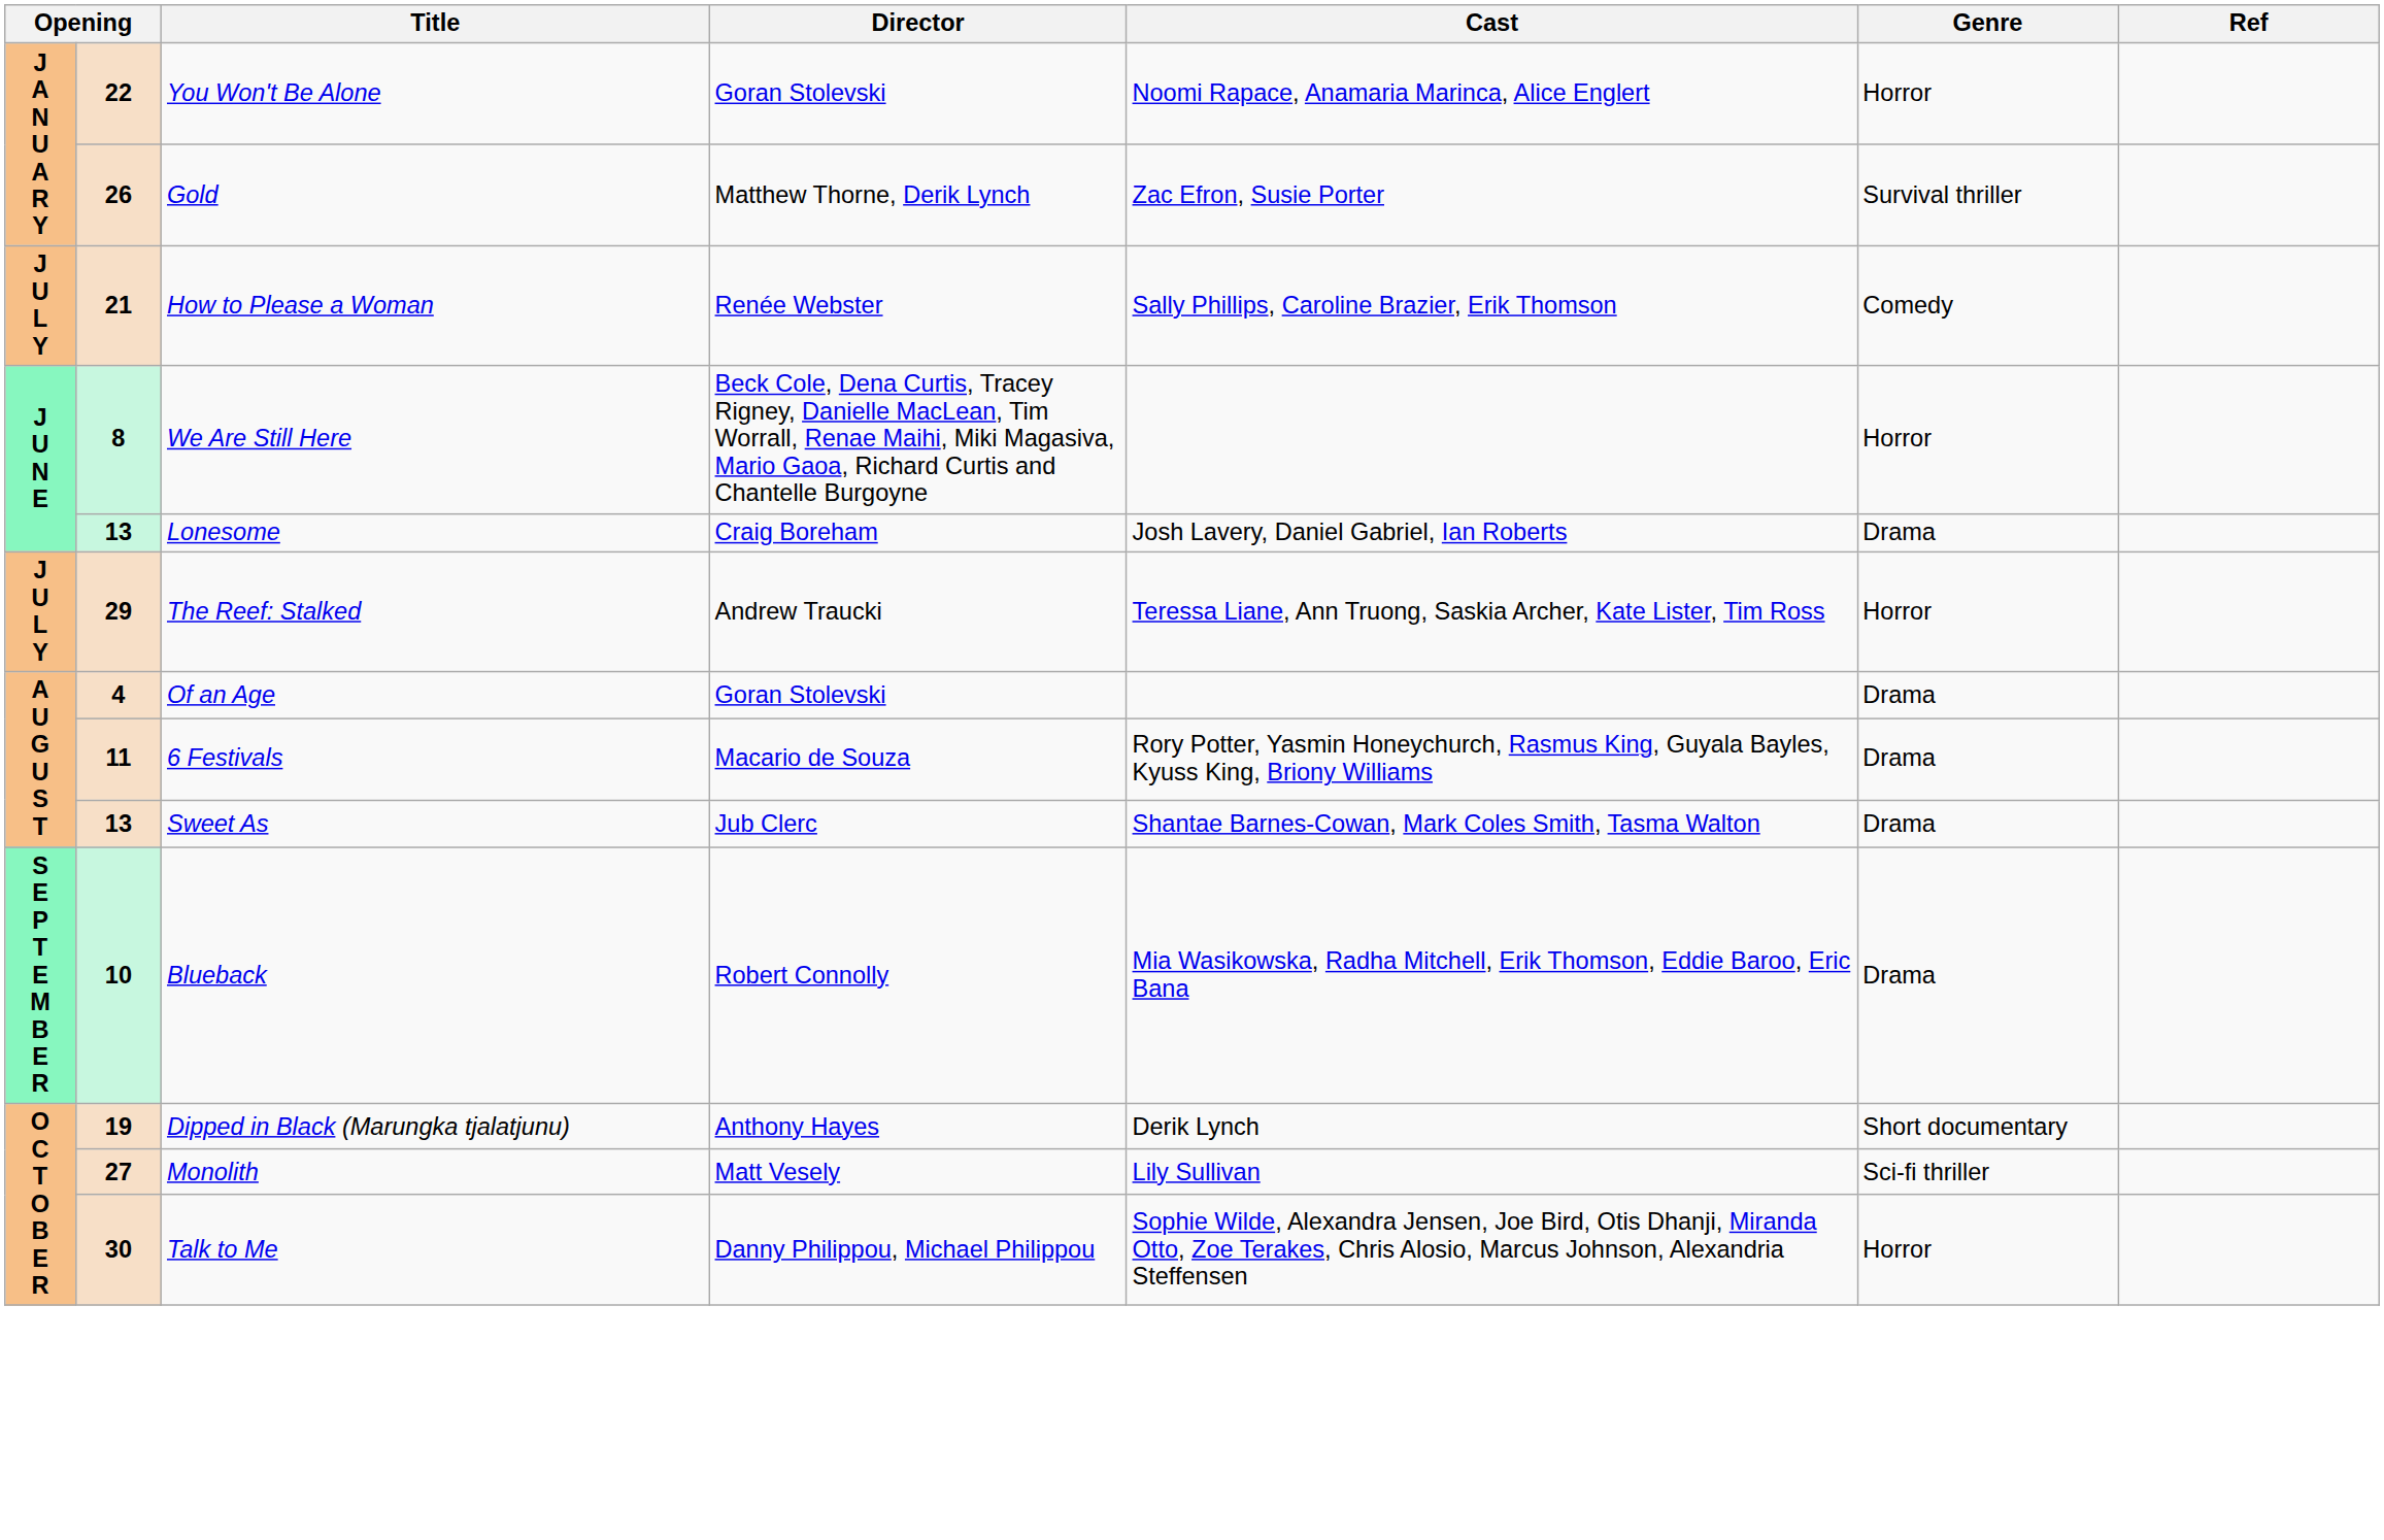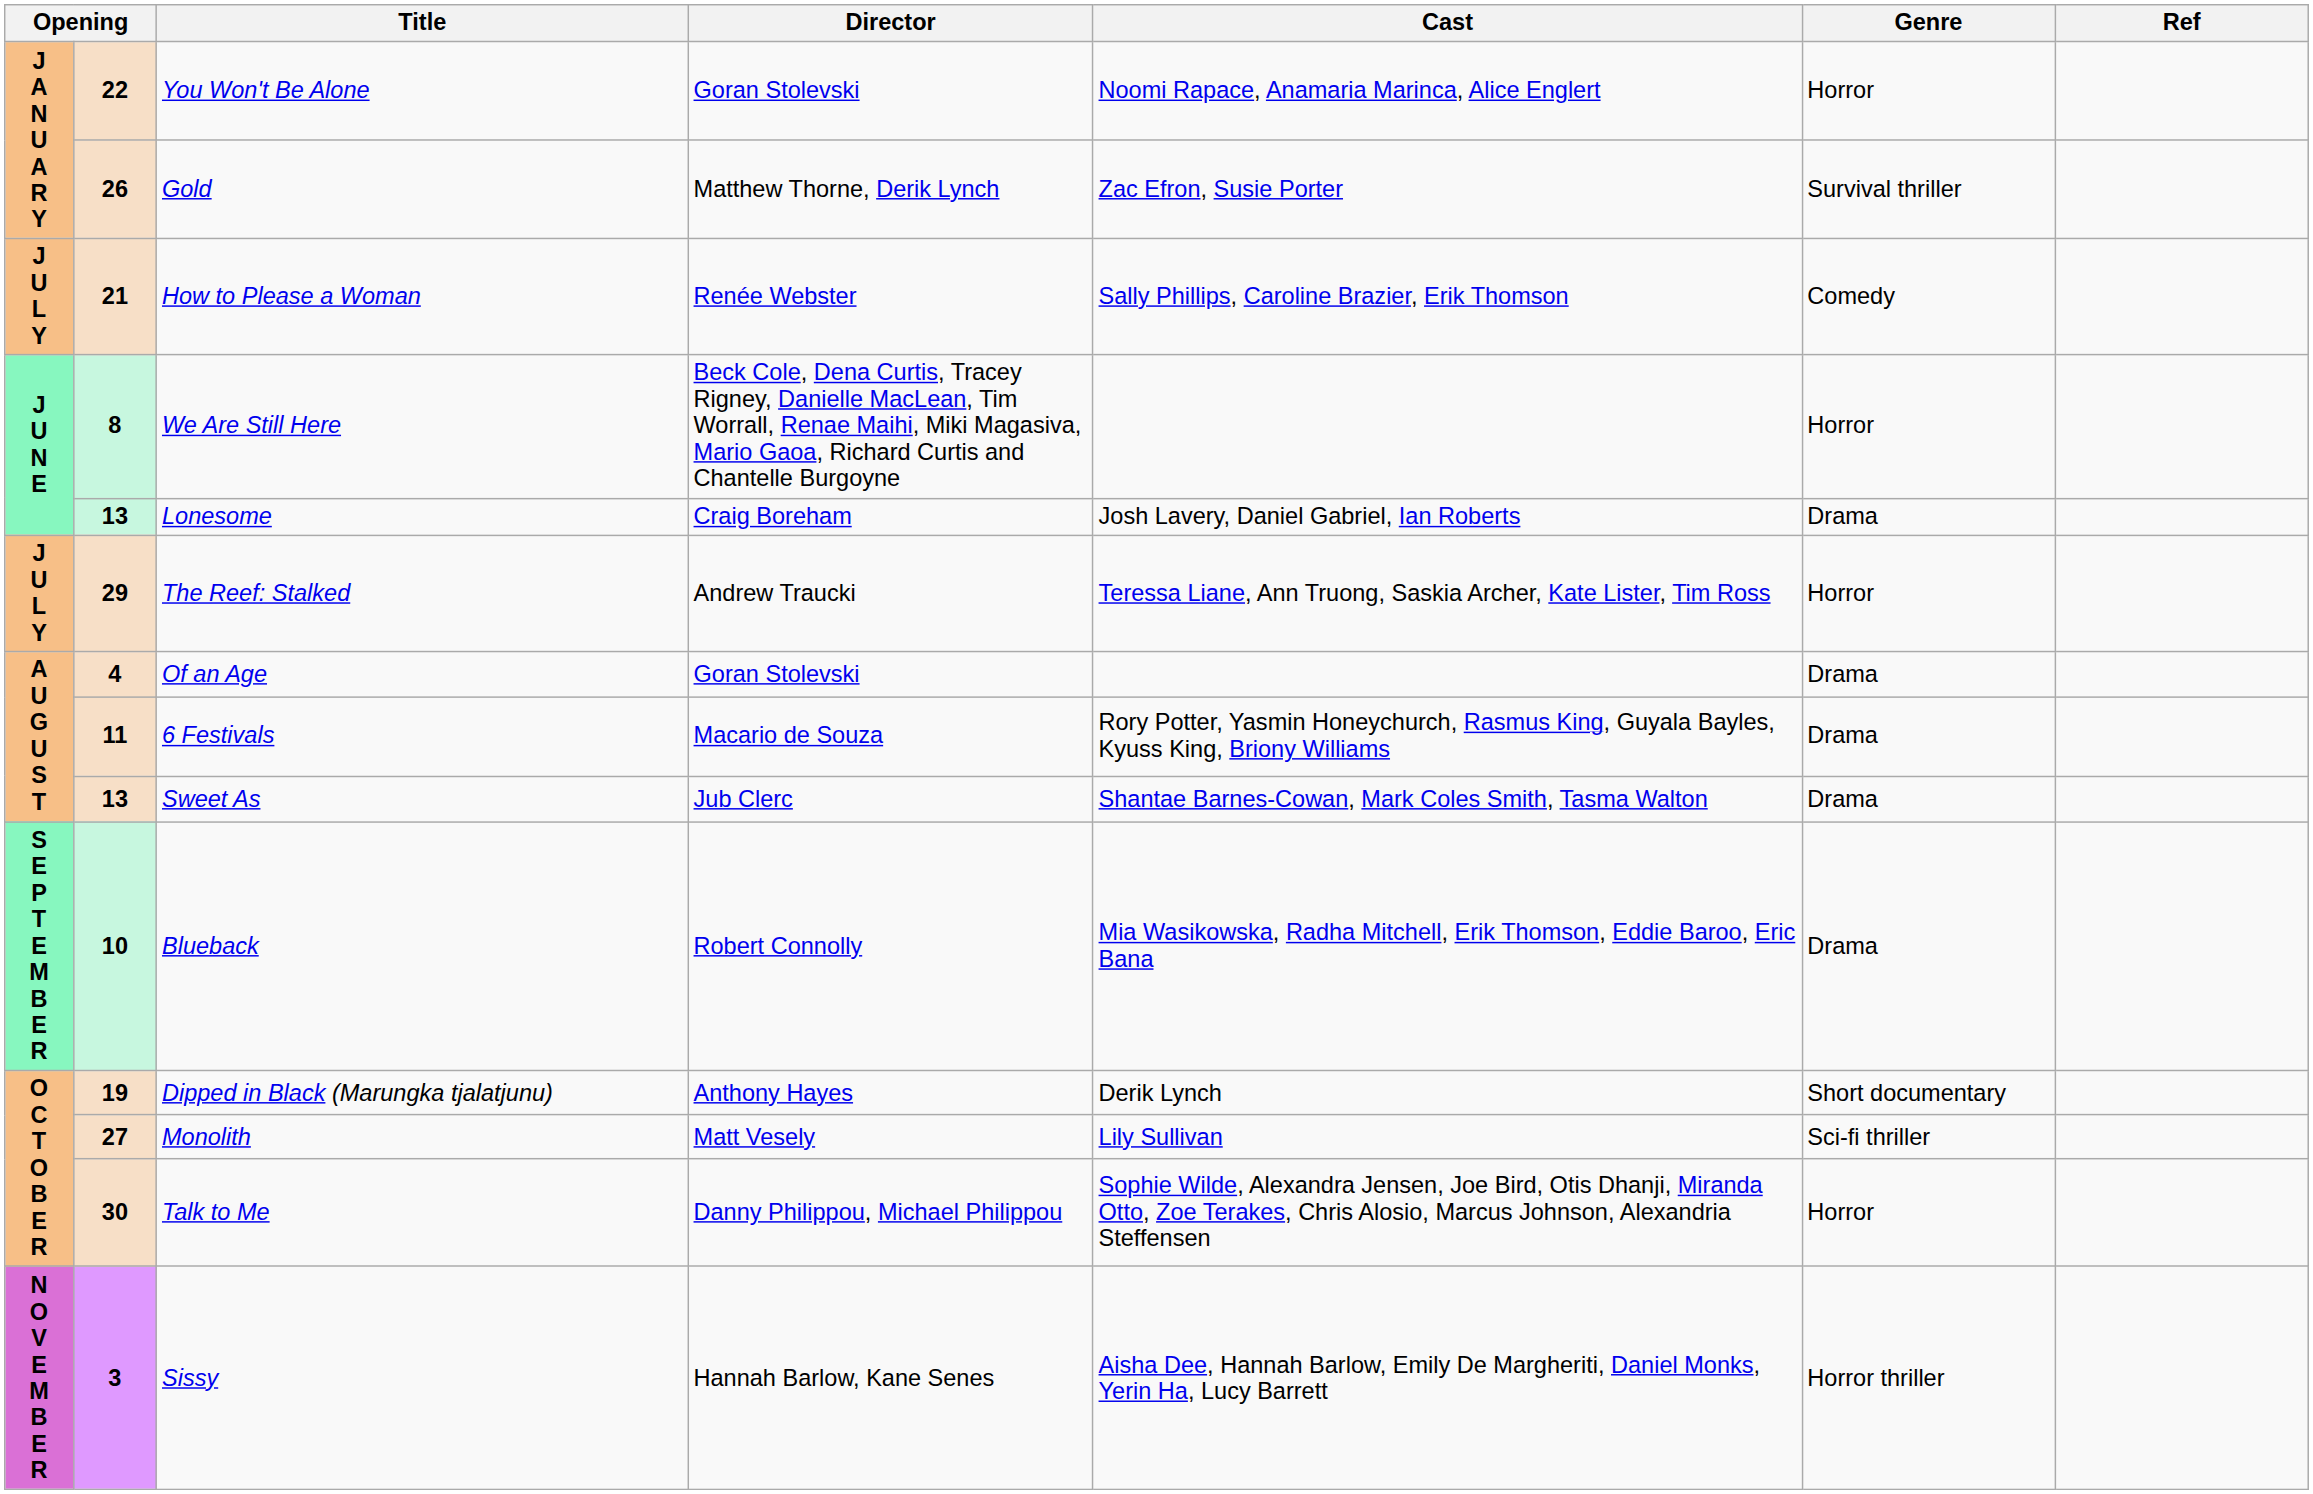 <table class="wikitable sortable">
 <tr>
 <th colspan="2" style="width:6%">Opening</th>
 <th width="21%">Title</th>
 <th width="16%">Director</th>
 <th width="28%">Cast</th>
 <th width="10%">Genre</th>
 <th width="10%">Ref</th>
 </tr>
 <tr>
 <th rowspan="2" style="text-align:center; background:#f7bf87">J<br>A<br>N<br>U<br>A<br>R<br>Y</th>
 <td style="text-align:center; background:#f7dfc7"><strong>22</strong></td>
 <td data-sort-value="Dry"><em><a href='#'>You Won't Be Alone</a></em></td>
 <td><a href='#'>Goran Stolevski</a></td>
 <td><a href='#'>Noomi Rapace</a>, <a href='#'>Anamaria Marinca</a>, <a href='#'>Alice Englert</a></td>
 <td>Horror</td>
 <td></td>
 </tr>
 <tr>
 <td style="text-align:center; background:#f7dfc7"><strong>26</strong></td>
 <td data-sort-value="Dry"><a href='#'><em>Gold</em></a></td>
 <td>Matthew Thorne, <a href='#'>Derik Lynch</a></td>
 <td><a href='#'>Zac Efron</a>, <a href='#'>Susie Porter</a></td>
 <td>Survival thriller</td>
 <td></td>
 </tr>
 <tr>
 <th rowspan="1" style="text-align:center; background:#f7bf87">J<br>U<br>L<br>Y</th>
 <td style="text-align:center; background:#f7dfc7"><strong>21</strong></td>
 <td data-sort-value="Dry"><em><a href='#'>How to Please a Woman</a></em></td>
 <td><a href='#'>Renée Webster</a></td>
 <td><a href='#'>Sally Phillips</a>, <a href='#'>Caroline Brazier</a>, <a href='#'>Erik Thomson</a></td>
 <td>Comedy</td>
 <td></td>
 </tr>
 <tr>
 <th rowspan="2" style="text-align:center; background:#87f7bf">J<br>U<br>N<br>E</th>
 <td style="text-align:center; background:#c7f7df"><strong>8</strong></td>
 <td><em><a href='#'>We Are Still Here</a></em></td>
 <td><a href='#'>Beck Cole</a>, <a href='#'>Dena Curtis</a>, Tracey Rigney, <a href='#'>Danielle MacLean</a>, Tim Worrall, <a href='#'>Renae Maihi</a>, Miki Magasiva, <a href='#'>Mario Gaoa</a>, Richard Curtis and Chantelle Burgoyne</td>
 <td></td>
 <td>Horror</td>
 <td></td>
 </tr>
 <tr>
 <td style="text-align:center; background:#c7f7df"><strong>13</strong></td>
 <td><em><a href='#'>Lonesome</a></em></td>
 <td><a href='#'>Craig Boreham</a></td>
 <td>Josh Lavery, Daniel Gabriel, <a href='#'>Ian Roberts</a></td>
 <td>Drama</td>
 <td></td>
 </tr>
 <tr>
 <th rowspan="1" style="text-align:center; background:#f7bf87">J<br>U<br>L<br>Y</th>
 <td rowspan="1" style="text-align:center; background:#f7dfc7"><strong>29</strong></td>
 <td><em><a href='#'>The Reef: Stalked</a></em></td>
 <td>Andrew Traucki</td>
 <td><a href='#'>Teressa Liane</a>, Ann Truong, Saskia Archer, <a href='#'>Kate Lister</a>, <a href='#'>Tim Ross</a></td>
 <td>Horror</td>
 <td></td>
 </tr>
 <tr>
 <th rowspan="3" style="text-align:center; background:#f7bf87">A<br>U<br>G<br>U<br>S<br>T</th>
 <td rowspan="1" style="text-align:center; background:#f7dfc7"><strong>4</strong></td>
 <td><em><a href='#'>Of an Age</a></em></td>
 <td><a href='#'>Goran Stolevski</a></td>
 <td></td>
 <td>Drama</td>
 <td></td>
 </tr>
 <tr>
 <td rowspan="1" style="text-align:center; background:#f7dfc7"><strong>11</strong></td>
 <td><em><a href='#'>6 Festivals</a></em></td>
 <td><a href='#'>Macario de Souza</a></td>
 <td>Rory Potter, Yasmin Honeychurch, <a href='#'>Rasmus King</a>, Guyala Bayles, Kyuss King, <a href='#'>Briony Williams</a></td>
 <td>Drama</td>
 <td></td>
 </tr>
 <tr>
 <td rowspan="1" style="text-align:center; background:#f7dfc7"><strong>13</strong></td>
 <td><em><a href='#'>Sweet As</a></em></td>
 <td><a href='#'>Jub Clerc</a></td>
 <td><a href='#'>Shantae Barnes-Cowan</a>, <a href='#'>Mark Coles Smith</a>, <a href='#'>Tasma Walton</a></td>
 <td>Drama</td>
 <td></td>
 </tr>
 <tr>
 <th style="text-align:center; background:#87f7bf">S<br>E<br>P<br>T<br>E<br>M<br>B<br>E<br>R</th>
 <td style="text-align:center; background:#c7f7df"><strong>10</strong></td>
 <td><em><a href='#'>Blueback</a></em></td>
 <td><a href='#'>Robert Connolly</a></td>
 <td><a href='#'>Mia Wasikowska</a>, <a href='#'>Radha Mitchell</a>, <a href='#'>Erik Thomson</a>, <a href='#'>Eddie Baroo</a>, <a href='#'>Eric Bana</a></td>
 <td>Drama</td>
 <td></td>
 </tr>
 <tr>
 <th rowspan="3" style="text-align:center; background:#f7bf87">O<br>C<br>T<br>O<br>B<br>E<br>R</th>
 <td rowspan="1" style="text-align:center; background:#f7dfc7"><strong>19</strong></td>
 <td><em><a href='#'>Dipped in Black</a> (Marungka tjalatjunu)</em></td>
 <td><a href='#'>Anthony Hayes</a></td>
 <td>Derik Lynch</td>
 <td>Short documentary</td>
 <td></td>
 </tr>
 <tr>
 <td rowspan="1" style="text-align:center; background:#f7dfc7"><strong>27</strong></td>
 <td><em><a href='#'>Monolith</a></em></td>
 <td><a href='#'>Matt Vesely</a></td>
 <td><a href='#'>Lily Sullivan</a></td>
 <td>Sci-fi thriller</td>
 <td></td>
 </tr>
 <tr>
 <td rowspan="1" style="text-align:center; background:#f7dfc7"><strong>30</strong></td>
 <td><em><a href='#'>Talk to Me</a></em></td>
 <td><a href='#'>Danny Philippou</a>, <a href='#'>Michael Philippou</a></td>
 <td><a href='#'>Sophie Wilde</a>, Alexandra Jensen, Joe Bird, Otis Dhanji, <a href='#'>Miranda Otto</a>, <a href='#'>Zoe Terakes</a>, Chris Alosio, Marcus Johnson, Alexandria Steffensen</td>
 <td>Horror</td>
 <td></td>
 </tr>
+<tr>
+<th rowspan="1" style="text-align:center; background:#DA70D6">N<br>O<br>V<br>E<br>M<br>B<br>E<br>R</th>
+<td style="text-align:center; background:#DF99FF"><strong>3</strong></td>
+<td><em><a href='#'>Sissy</a></em></td>
+<td>Hannah Barlow, Kane Senes</td>
+<td><a href='#'>Aisha Dee</a>, Hannah Barlow, Emily De Margheriti, <a href='#'>Daniel Monks</a>, <a href='#'>Yerin Ha</a>, Lucy Barrett</td>
+<td>Horror thriller</td>
+<td></td>
+</tr>
 </table>
